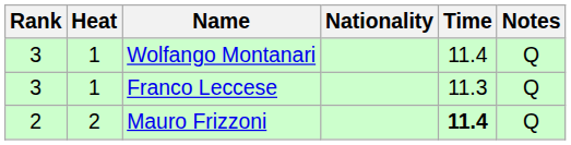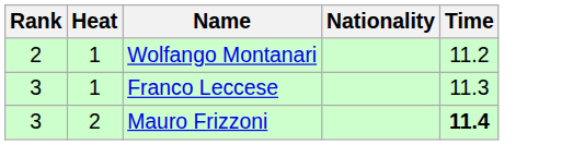 <table class="wikitable sortable" style="text-align:center">
 <tr>
 <th>Rank</th>
 <th>Heat</th>
 <th>Name</th>
 <th>Nationality</th>
 <th>Time</th>
-<th>Notes</th>
 </tr>
 <tr bgcolor=ccffcc>
-<td>3</td>
+<td>2</td>
 <td>1</td>
 <td align=left><a href='#'>Wolfango Montanari</a></td>
 <td align=left></td>
-<td>11.4</td>
-<td>Q</td>
+<td>11.2</td>
 </tr>
 <tr bgcolor=ccffcc>
 <td>3</td>
 <td>1</td>
 <td align=left><a href='#'>Franco Leccese</a></td>
 <td align=left></td>
 <td>11.3</td>
-<td>Q</td>
 </tr>
 <tr bgcolor=ccffcc>
-<td>2</td>
+<td>3</td>
 <td>2</td>
 <td align=left><a href='#'>Mauro Frizzoni</a></td>
 <td align=left></td>
 <td><strong>11.4</strong></td>
-<td>Q</td>
 </tr>
 </table>
